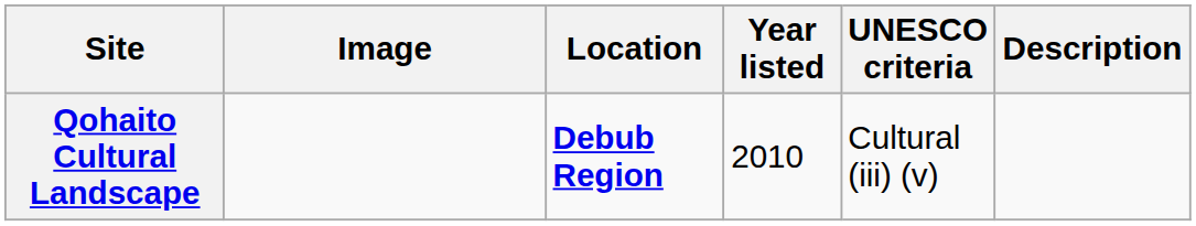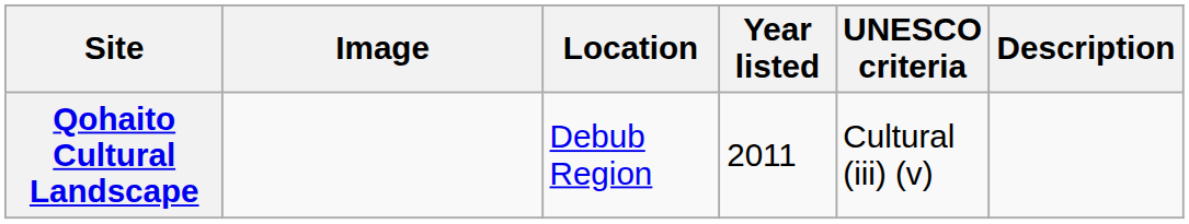 <table class="wikitable sortable plainrowheaders">
 <tr>
 <th style="width:100px;" scope="col">Site</th>
 <th class="unsortable" style="width:150px;" scope="col">Image</th>
 <th style="width:80px;" scope="col">Location</th>
 <th style="width:50px;" scope="col">Year listed</th>
 <th style="width:60px;" scope="col">UNESCO criteria</th>
 <th scope="col" class="unsortable">Description</th>
 </tr>
 <tr>
 <th scope="row"><a href='#'>Qohaito Cultural Landscape</a></th>
 <td></td>
-<td><strong><a href='#'>Debub Region</a></strong></td>
-<td>2010</td>
+<td><a href='#'>Debub Region</a></td>
+<td>2011</td>
 <td>Cultural (iii) (v)</td>
 <td></td>
 </tr>
 </table>
